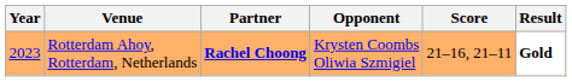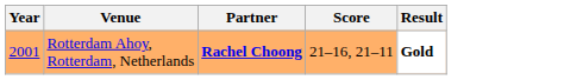 <table class="sortable wikitable" style="font-size: 90%;">
 <tr>
 <th>Year</th>
 <th>Venue</th>
 <th>Partner</th>
-<th>Opponent</th>
 <th>Score</th>
 <th>Result</th>
 </tr>
 <tr style="background:#FFB069">
-<td align="center"><a href='#'>2023</a></td>
+<td align="center"><a href='#'>2001</a></td>
 <td align="left"><a href='#'>Rotterdam Ahoy</a>,<br><a href='#'>Rotterdam</a>, Netherlands</td>
 <td align="left"><strong> <a href='#'>Rachel Choong</a></strong></td>
-<td align="left"> <a href='#'>Krysten Coombs</a><br> <a href='#'>Oliwia Szmigiel</a></td>
 <td align="left">21–16, 21–11</td>
 <td style="text-align:left; background:white"> <strong>Gold</strong></td>
 </tr>
 </table>
